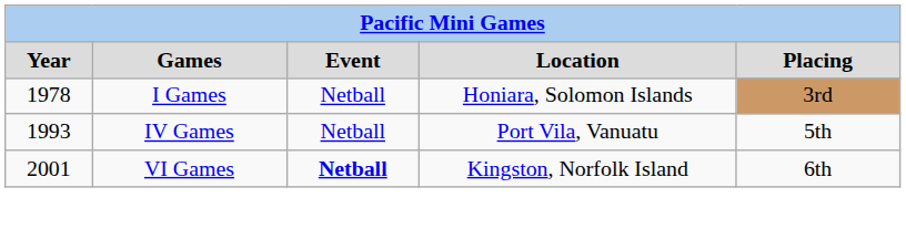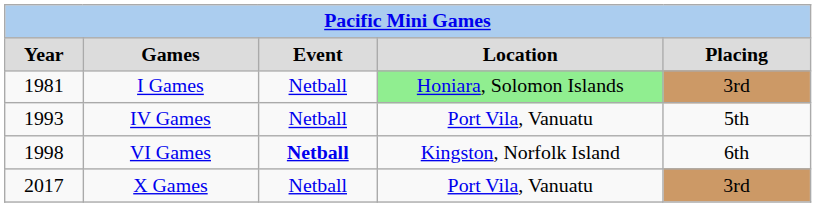 <table class=wikitable style="text-align:center; font-size:90%">
 <tr>
 <th colspan=5 style=background:#ABCDEF><a href='#'>Pacific Mini Games</a></th>
 </tr>
 <tr>
 <th width=50 style=background:gainsboro>Year</th>
 <th width=120 style=background:gainsboro>Games</th>
 <th width=80 style=background:gainsboro>Event</th>
 <th width=200 style=background:gainsboro>Location</th>
 <th width=100 style=background:gainsboro>Placing</th>
 </tr>
 <tr>
-<td>1978</td>
+<td>1981</td>
 <td><a href='#'>I Games</a></td>
 <td><a href='#'>Netball</a></td>
-<td><a href='#'>Honiara</a>, Solomon Islands</td>
+<td style="background: lightgreen;"><a href='#'>Honiara</a>, Solomon Islands</td>
 <td bgcolor=#cc9966> 3rd</td>
 </tr>
 <tr>
 <td>1993</td>
 <td><a href='#'>IV Games</a></td>
 <td><a href='#'>Netball</a></td>
 <td><a href='#'>Port Vila</a>, Vanuatu</td>
 <td bgcolor=>5th</td>
 </tr>
 <tr>
-<td>2001</td>
+<td>1998</td>
 <td><a href='#'>VI Games</a></td>
 <td><strong><a href='#'>Netball</a></strong></td>
 <td><a href='#'>Kingston</a>, Norfolk Island</td>
 <td bgcolor=>6th</td>
 </tr>
+<tr>
+<td>2017</td>
+<td><a href='#'>X Games</a></td>
+<td><a href='#'>Netball</a></td>
+<td><a href='#'>Port Vila</a>, Vanuatu</td>
+<td bgcolor=#cc9966> 3rd</td>
+</tr>
 </table>
